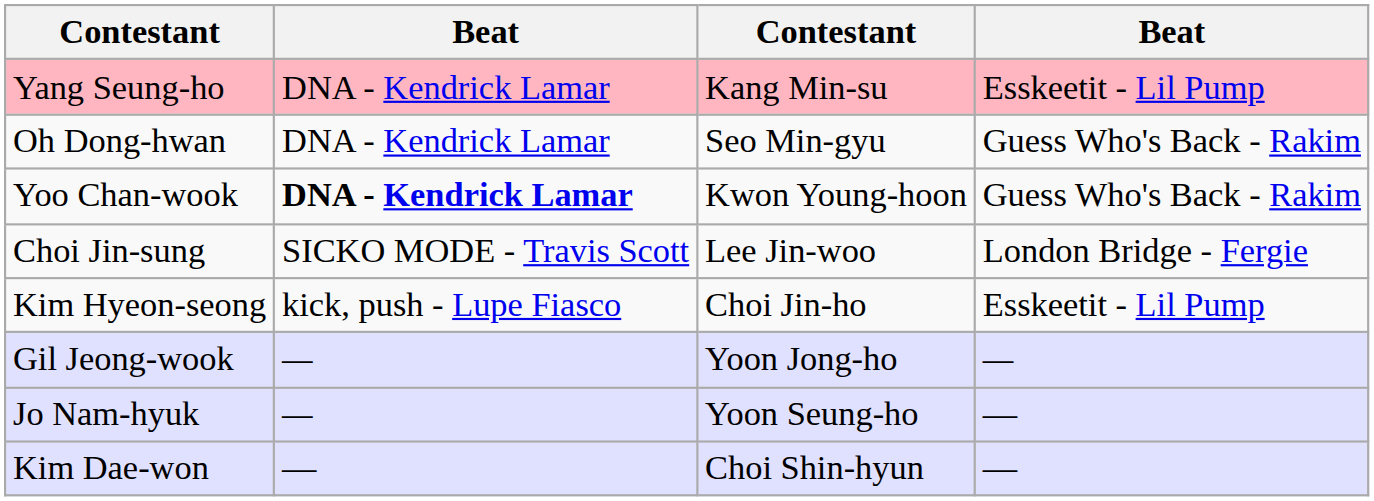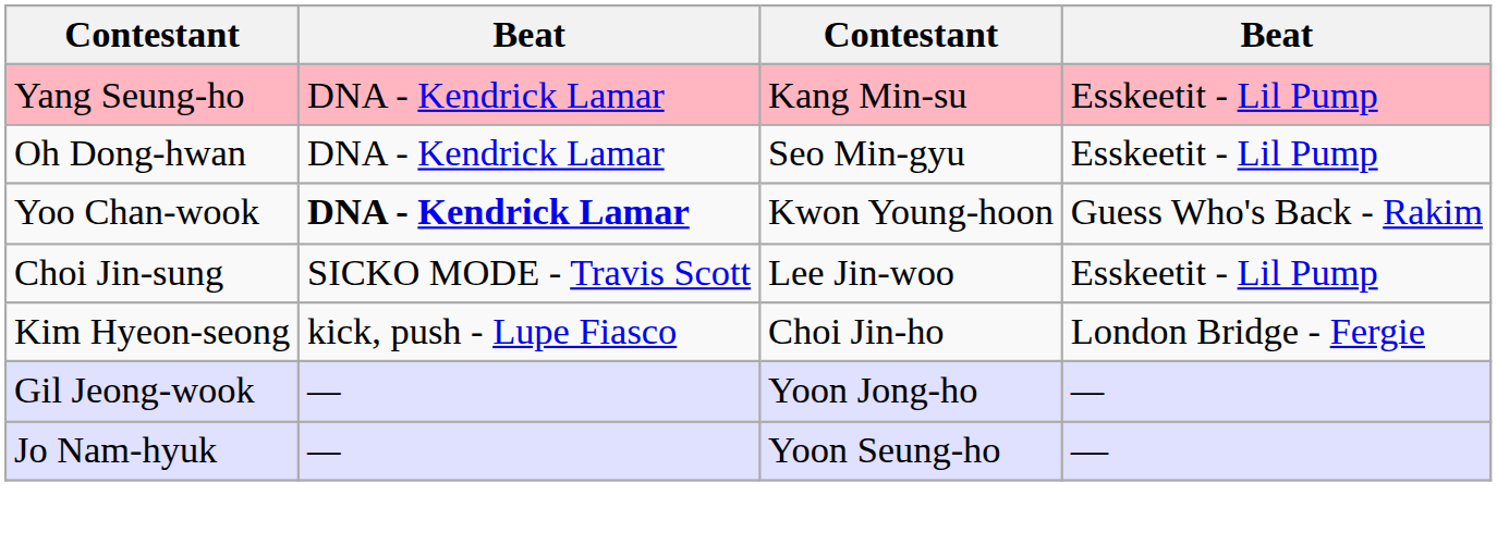 <table class="wikitable mw-collapsible">
 <tr>
 <th>Contestant</th>
 <th>Beat</th>
 <th>Contestant</th>
 <th>Beat</th>
 </tr>
 <tr>
 <td style="background:lightpink">Yang Seung-ho</td>
 <td style="background:lightpink">DNA - <a href='#'>Kendrick Lamar</a></td>
 <td style="background:lightpink">Kang Min-su</td>
 <td style="background:lightpink">Esskeetit - <a href='#'>Lil Pump</a></td>
 </tr>
 <tr>
 <td>Oh Dong-hwan</td>
 <td>DNA - <a href='#'>Kendrick Lamar</a></td>
 <td>Seo Min-gyu</td>
-<td>Guess Who's Back - <a href='#'>Rakim</a></td>
+<td>Esskeetit - <a href='#'>Lil Pump</a></td>
 </tr>
 <tr>
 <td>Yoo Chan-wook</td>
 <td><strong>DNA - <a href='#'>Kendrick Lamar</a></strong></td>
 <td>Kwon Young-hoon</td>
 <td>Guess Who's Back - <a href='#'>Rakim</a></td>
 </tr>
 <tr>
 <td>Choi Jin-sung</td>
 <td>SICKO MODE - <a href='#'>Travis Scott</a></td>
 <td>Lee Jin-woo</td>
-<td>London Bridge - <a href='#'>Fergie</a></td>
+<td>Esskeetit - <a href='#'>Lil Pump</a></td>
 </tr>
 <tr>
 <td>Kim Hyeon-seong</td>
 <td>kick, push - <a href='#'>Lupe Fiasco</a></td>
 <td>Choi Jin-ho</td>
-<td>Esskeetit - <a href='#'>Lil Pump</a></td>
+<td>London Bridge - <a href='#'>Fergie</a></td>
 </tr>
 <tr>
 <td style="background:#E0E0FF">Gil Jeong-wook</td>
 <td style="background:#E0E0FF"><em>—</em></td>
 <td style="background:#E0E0FF">Yoon Jong-ho</td>
 <td style="background:#E0E0FF"><em>—</em></td>
 </tr>
 <tr>
 <td style="background:#E0E0FF">Jo Nam-hyuk</td>
 <td style="background:#E0E0FF"><em>—</em></td>
 <td style="background:#E0E0FF">Yoon Seung-ho</td>
 <td style="background:#E0E0FF">—</td>
 </tr>
-<tr>
-<td style="background:#E0E0FF">Kim Dae-won</td>
-<td style="background:#E0E0FF">—</td>
-<td style="background:#E0E0FF">Choi Shin-hyun</td>
-<td style="background:#E0E0FF">—</td>
-</tr>
 </table>
